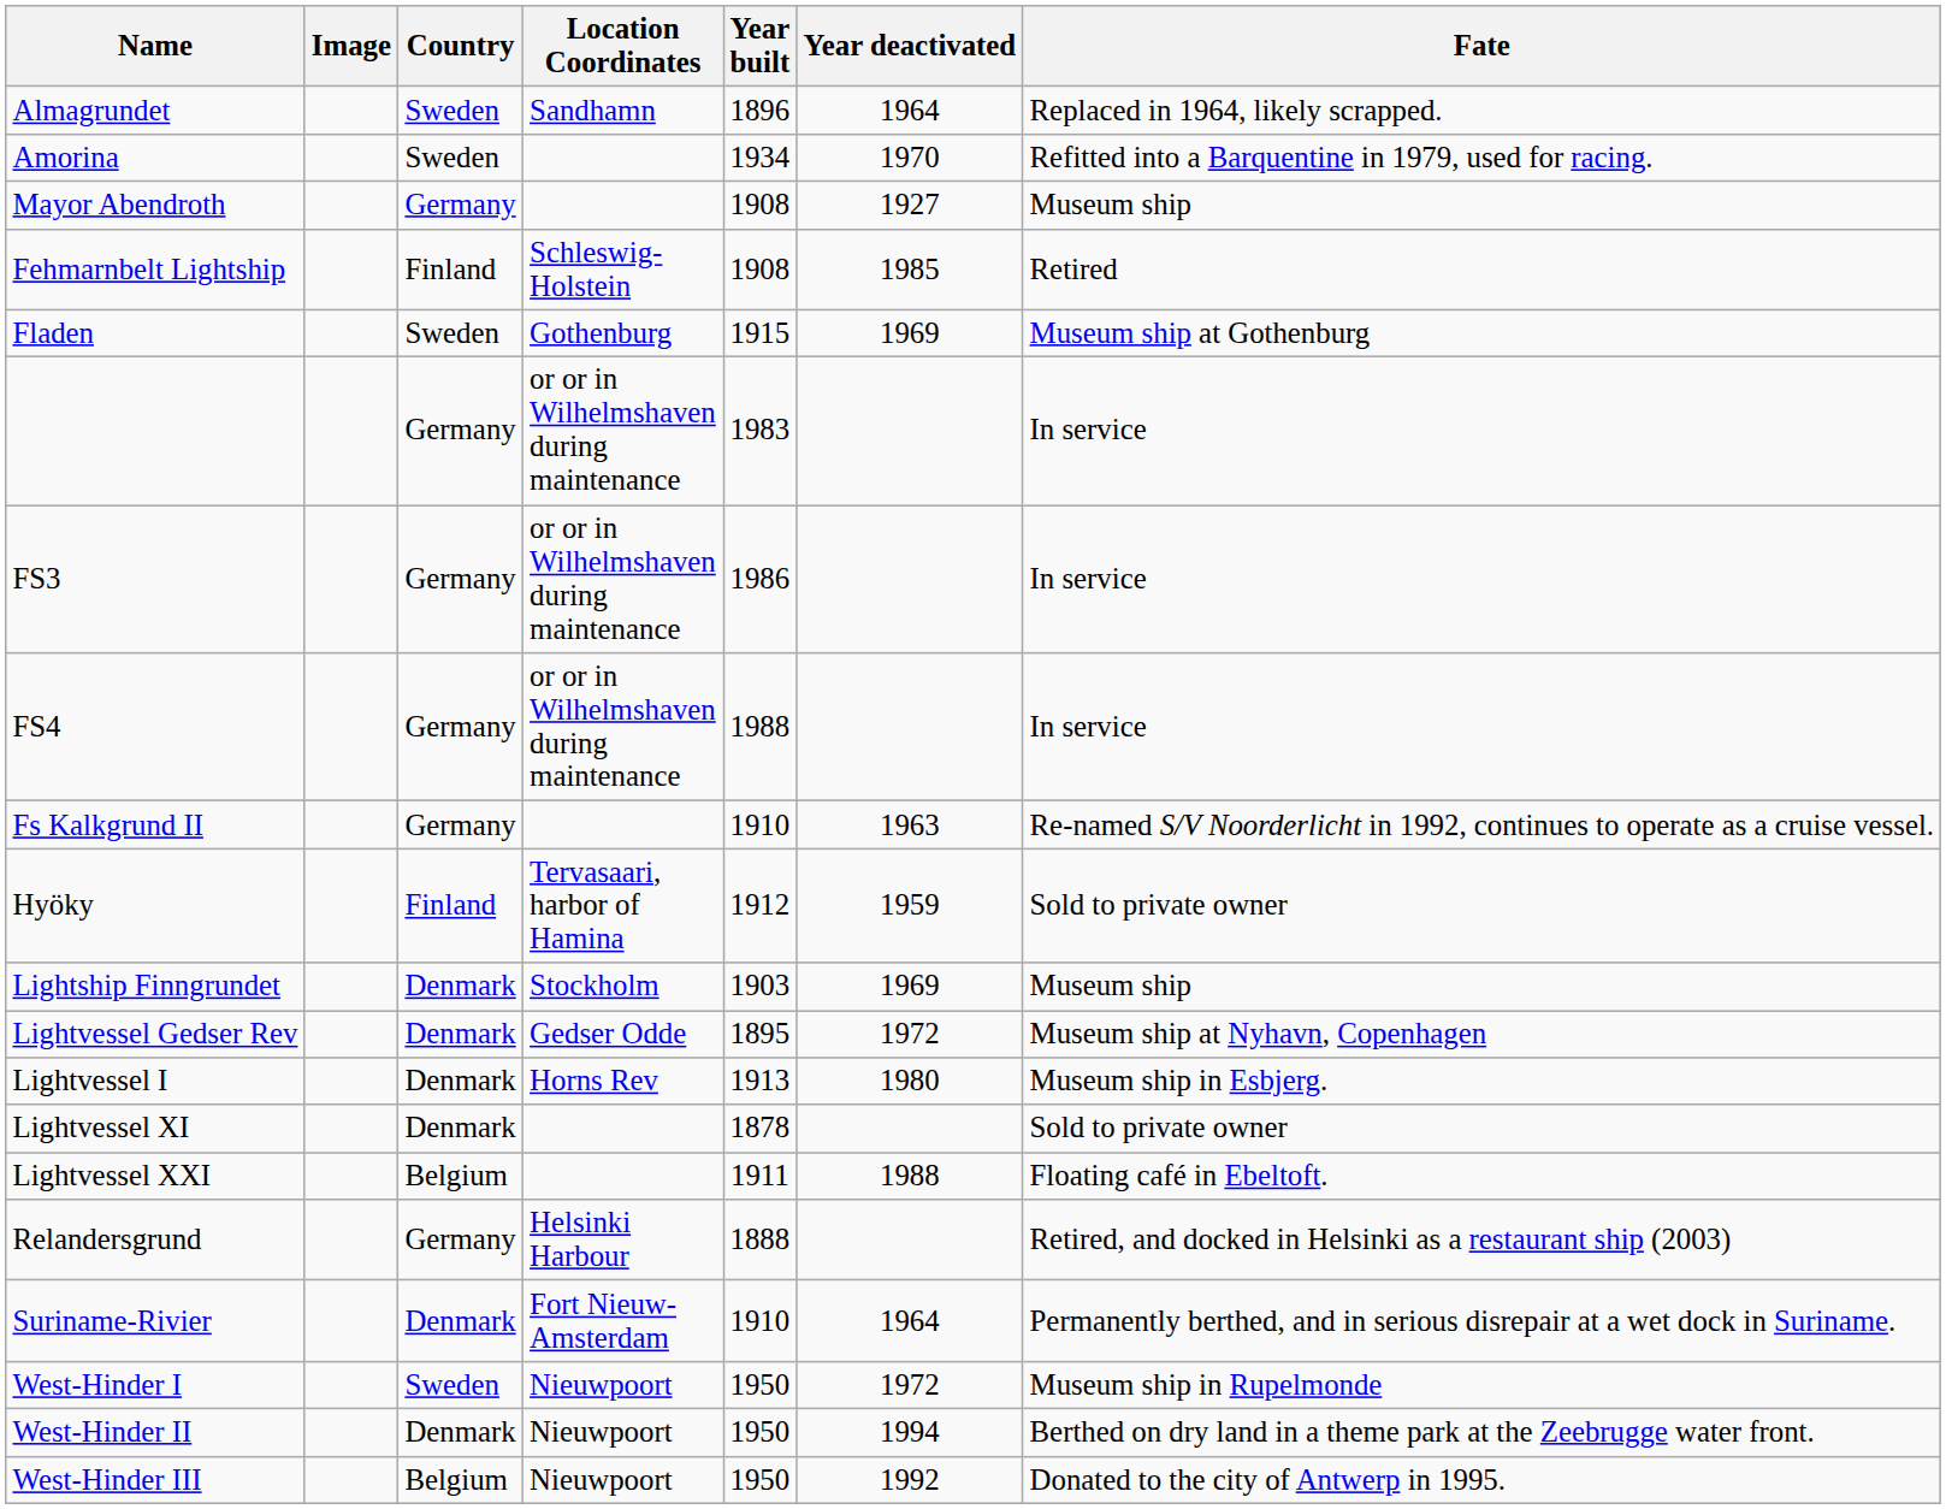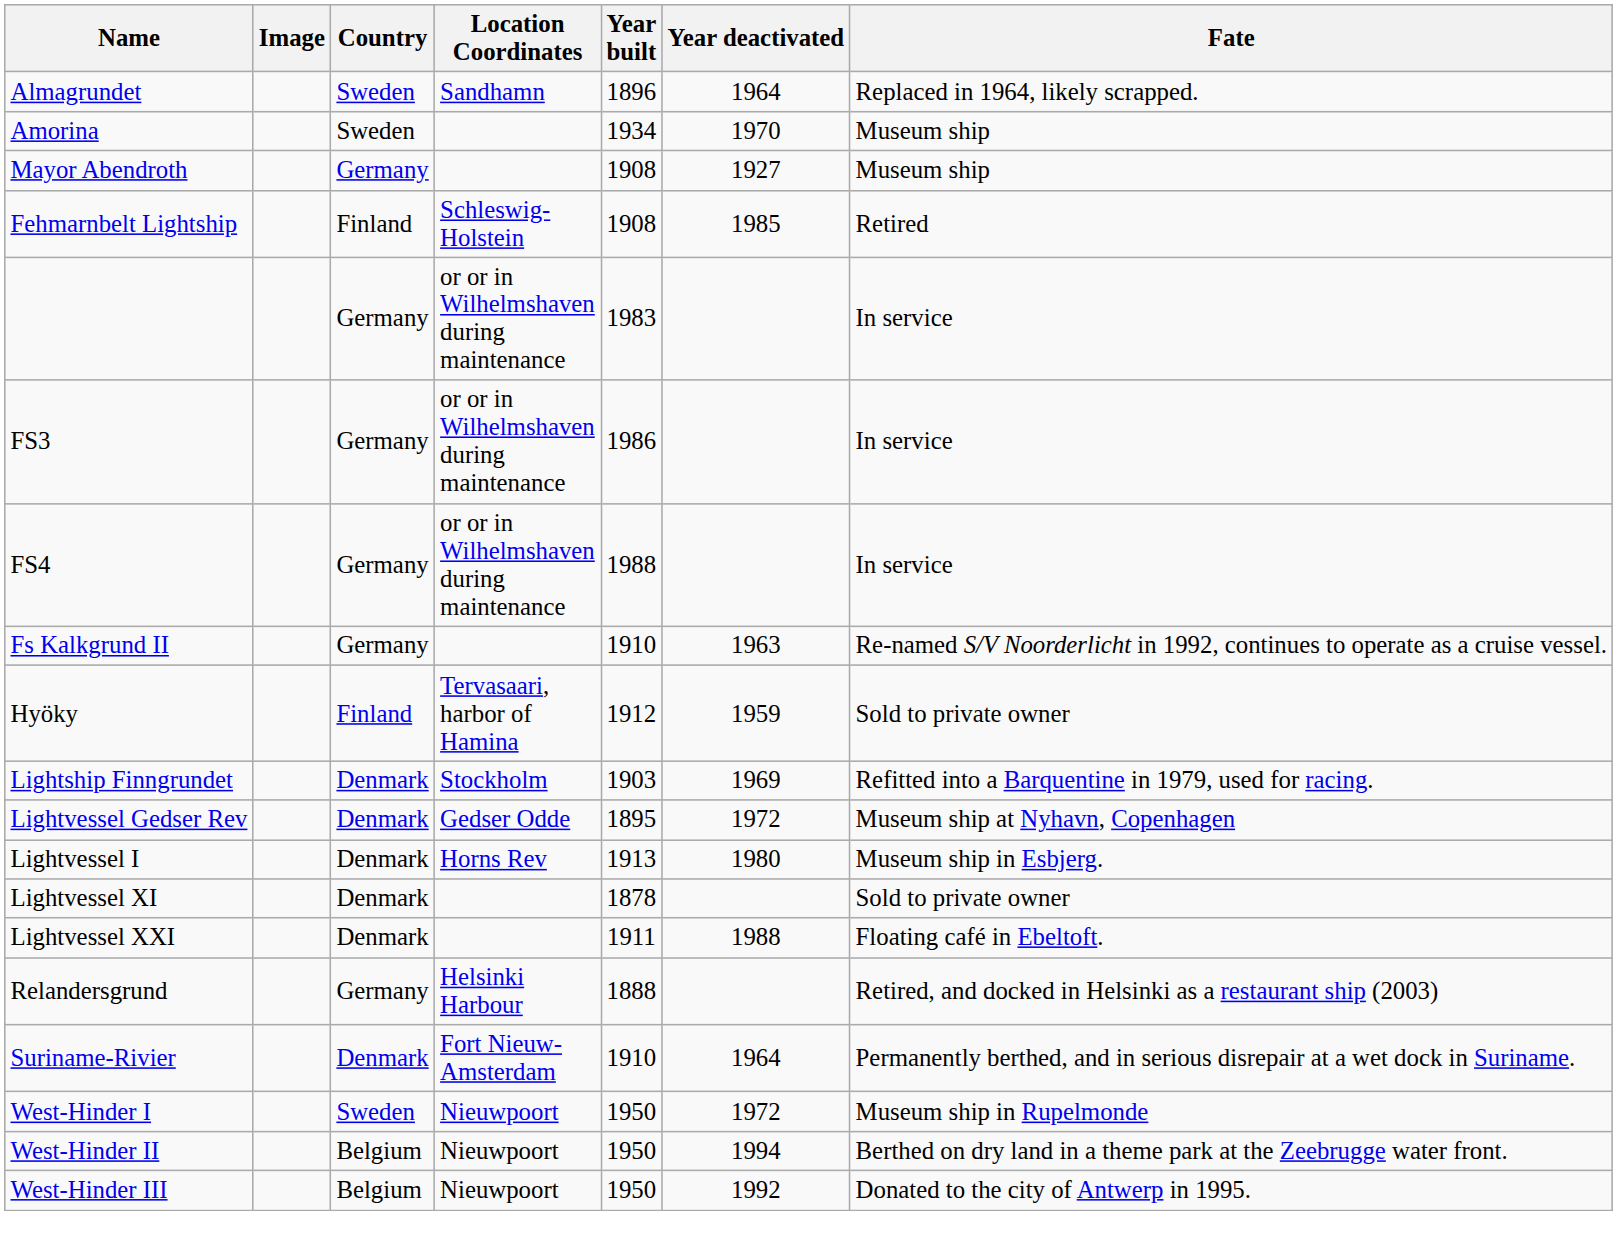 <table class="wikitable sortable">
 <tr>
 <th>Name</th>
 <th scope="col" class="unsortable">Image</th>
 <th>Country</th>
 <th width="100">Location<br>Coordinates</th>
 <th>Year<br>built</th>
 <th>Year deactivated</th>
 <th>Fate</th>
 </tr>
 <tr>
 <td><a href='#'>Almagrundet</a></td>
 <td></td>
 <td><a href='#'>Sweden</a></td>
 <td><a href='#'>Sandhamn</a><br></td>
 <td style="text-align: center;">1896</td>
 <td style="text-align: center;">1964</td>
 <td>Replaced in 1964, likely scrapped.</td>
 </tr>
 <tr>
 <td><a href='#'>Amorina</a></td>
 <td></td>
 <td>Sweden</td>
 <td></td>
 <td style="text-align: center;">1934</td>
 <td style="text-align: center;">1970</td>
-<td>Refitted into a <a href='#'>Barquentine</a> in 1979, used for <a href='#'>racing</a>.</td>
+<td>Museum ship</td>
 </tr>
 <tr>
 <td><a href='#'>Mayor Abendroth</a></td>
 <td></td>
 <td><a href='#'>Germany</a></td>
 <td></td>
 <td style="text-align: center;">1908</td>
 <td style="text-align: center;">1927</td>
 <td>Museum ship</td>
 </tr>
 <tr>
 <td><a href='#'>Fehmarnbelt Lightship</a></td>
 <td></td>
 <td>Finland</td>
 <td><a href='#'>Schleswig-Holstein</a></td>
 <td style="text-align: center;">1908</td>
 <td style="text-align: center;">1985</td>
 <td>Retired</td>
-</tr>
-<tr>
-<td><a href='#'>Fladen</a></td>
-<td></td>
-<td>Sweden</td>
-<td><a href='#'>Gothenburg</a><br></td>
-<td style="text-align: center;">1915</td>
-<td style="text-align: center;">1969</td>
-<td><a href='#'>Museum ship</a> at Gothenburg</td>
 </tr>
 <tr>
 <td></td>
 <td></td>
 <td>Germany</td>
 <td> or  or in <a href='#'>Wilhelmshaven</a> during maintenance</td>
 <td style="text-align: center;">1983</td>
 <td></td>
 <td>In service</td>
 </tr>
 <tr>
 <td>FS3</td>
 <td></td>
 <td>Germany</td>
 <td> or  or in <a href='#'>Wilhelmshaven</a> during maintenance</td>
 <td style="text-align: center;">1986</td>
 <td></td>
 <td>In service</td>
 </tr>
 <tr>
 <td>FS4</td>
 <td></td>
 <td>Germany</td>
 <td> or  or in <a href='#'>Wilhelmshaven</a> during maintenance</td>
 <td style="text-align: center;">1988</td>
 <td></td>
 <td>In service</td>
 </tr>
 <tr>
 <td><a href='#'>Fs Kalkgrund II</a></td>
 <td></td>
 <td>Germany</td>
 <td></td>
 <td style="text-align: center;">1910</td>
 <td style="text-align: center;">1963</td>
 <td>Re-named <em>S/V Noorderlicht</em> in 1992, continues to operate as a cruise vessel.</td>
 </tr>
 <tr>
 <td>Hyöky</td>
 <td></td>
 <td><a href='#'>Finland</a></td>
 <td><a href='#'>Tervasaari</a>, harbor of <a href='#'>Hamina</a></td>
 <td style="text-align: center;">1912</td>
 <td style="text-align: center;">1959</td>
 <td>Sold to private owner</td>
 </tr>
 <tr>
 <td><a href='#'>Lightship Finngrundet</a></td>
 <td></td>
 <td><a href='#'>Denmark</a></td>
 <td><a href='#'>Stockholm</a><br></td>
 <td style="text-align: center;">1903</td>
 <td style="text-align: center;">1969</td>
-<td>Museum ship</td>
+<td>Refitted into a <a href='#'>Barquentine</a> in 1979, used for <a href='#'>racing</a>.</td>
 </tr>
 <tr>
 <td><a href='#'>Lightvessel Gedser Rev</a></td>
 <td></td>
 <td><a href='#'>Denmark</a></td>
 <td><a href='#'>Gedser Odde</a><br></td>
 <td style="text-align: center;">1895</td>
 <td style="text-align: center;">1972</td>
 <td>Museum ship at <a href='#'>Nyhavn</a>, <a href='#'>Copenhagen</a></td>
 </tr>
 <tr>
 <td>Lightvessel I</td>
 <td></td>
 <td>Denmark</td>
 <td><a href='#'>Horns Rev</a></td>
 <td style="text-align: center;">1913</td>
 <td style="text-align: center;">1980</td>
 <td>Museum ship in <a href='#'>Esbjerg</a>.</td>
 </tr>
 <tr>
 <td>Lightvessel XI</td>
 <td></td>
 <td>Denmark</td>
 <td></td>
 <td style="text-align: center;">1878</td>
 <td></td>
 <td>Sold to private owner</td>
 </tr>
 <tr>
 <td>Lightvessel XXI</td>
 <td></td>
-<td>Belgium</td>
+<td>Denmark</td>
 <td></td>
 <td style="text-align: center;">1911</td>
 <td style="text-align: center;">1988</td>
 <td>Floating café in <a href='#'>Ebeltoft</a>.</td>
 </tr>
 <tr>
 <td>Relandersgrund</td>
 <td></td>
 <td>Germany</td>
 <td><a href='#'>Helsinki Harbour</a></td>
 <td style="text-align: center;">1888</td>
 <td></td>
 <td>Retired, and docked in Helsinki as a <a href='#'>restaurant ship</a> (2003)</td>
 </tr>
 <tr>
 <td><a href='#'>Suriname-Rivier</a></td>
 <td></td>
 <td><a href='#'>Denmark</a></td>
 <td><a href='#'>Fort Nieuw-Amsterdam</a></td>
 <td style="text-align: center;">1910</td>
 <td style="text-align: center;">1964</td>
 <td>Permanently berthed, and in serious disrepair at a wet dock in <a href='#'>Suriname</a>.</td>
 </tr>
 <tr>
 <td><a href='#'>West-Hinder I</a></td>
 <td></td>
 <td><a href='#'>Sweden</a></td>
 <td><a href='#'>Nieuwpoort</a><br></td>
 <td style="text-align: center;">1950</td>
 <td style="text-align: center;">1972</td>
 <td>Museum ship in <a href='#'>Rupelmonde</a></td>
 </tr>
 <tr>
 <td><a href='#'>West-Hinder II</a></td>
 <td></td>
-<td>Denmark</td>
+<td>Belgium</td>
 <td>Nieuwpoort<br></td>
 <td style="text-align: center;">1950</td>
 <td style="text-align: center;">1994</td>
 <td>Berthed on dry land in a theme park at the <a href='#'>Zeebrugge</a> water front.</td>
 </tr>
 <tr>
 <td><a href='#'>West-Hinder III</a></td>
 <td></td>
 <td>Belgium</td>
 <td>Nieuwpoort<br></td>
 <td style="text-align: center;">1950</td>
 <td style="text-align: center;">1992</td>
 <td>Donated to the city of <a href='#'>Antwerp</a> in 1995.</td>
 </tr>
 <tr>
 </tr>
 </table>
